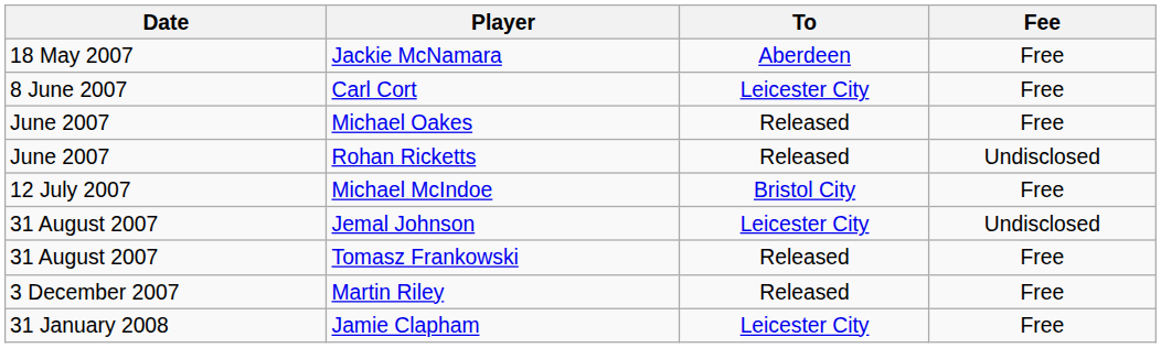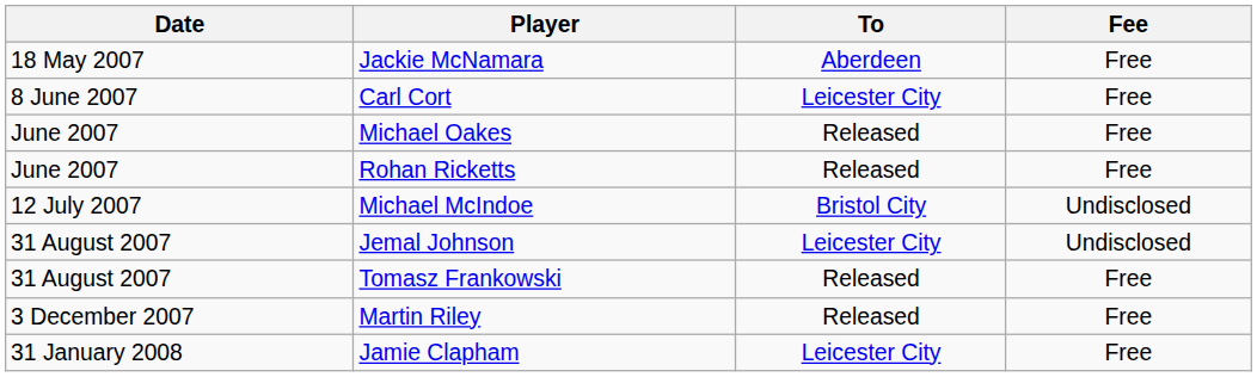 <table class="wikitable" style="text-align:center; font-size:95%;width:65%; text-align:left">
 <tr>
 <th><strong>Date</strong></th>
 <th><strong>Player</strong></th>
 <th><strong>To</strong></th>
 <th><strong>Fee</strong></th>
 </tr>
 <tr --->
 <td>18 May 2007</td>
 <td> <a href='#'>Jackie McNamara</a></td>
 <td align="center"> <a href='#'>Aberdeen</a></td>
 <td align="center">Free</td>
 </tr>
 <tr --->
 <td>8 June 2007</td>
 <td> <a href='#'>Carl Cort</a></td>
 <td align="center"><a href='#'>Leicester City</a></td>
 <td align="center">Free</td>
 </tr>
 <tr --->
 <td>June 2007</td>
 <td> <a href='#'>Michael Oakes</a></td>
 <td align="center">Released</td>
 <td align="center">Free</td>
 </tr>
 <tr --->
 <td>June 2007</td>
 <td> <a href='#'>Rohan Ricketts</a></td>
 <td align="center">Released</td>
-<td align="center">Undisclosed</td>
+<td align="center">Free</td>
 </tr>
 <tr --->
 <td>12 July 2007</td>
 <td> <a href='#'>Michael McIndoe</a></td>
 <td align="center"><a href='#'>Bristol City</a></td>
-<td align="center">Free</td>
+<td align="center">Undisclosed</td>
 </tr>
 <tr --->
 <td>31 August 2007</td>
 <td> <a href='#'>Jemal Johnson</a></td>
 <td align="center"><a href='#'>Leicester City</a></td>
 <td align="center">Undisclosed</td>
 </tr>
 <tr --->
 <td>31 August 2007</td>
 <td> <a href='#'>Tomasz Frankowski</a></td>
 <td align="center">Released</td>
 <td align="center">Free</td>
 </tr>
 <tr --->
 <td>3 December 2007</td>
 <td> <a href='#'>Martin Riley</a></td>
 <td align="center">Released</td>
 <td align="center">Free</td>
 </tr>
 <tr --->
 <td>31 January 2008</td>
 <td> <a href='#'>Jamie Clapham</a></td>
 <td align="center"><a href='#'>Leicester City</a></td>
 <td align="center">Free</td>
 </tr>
 </table>
